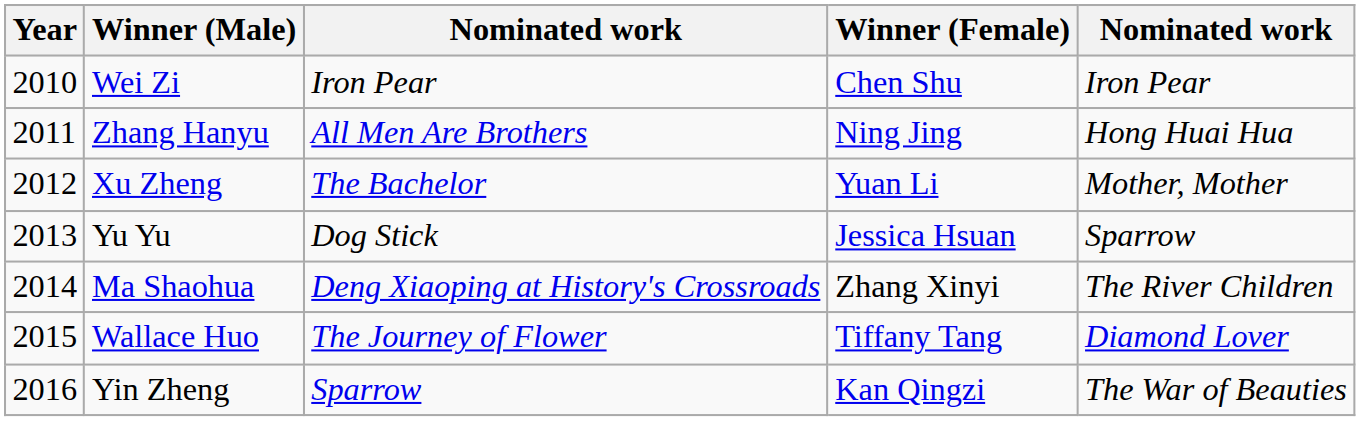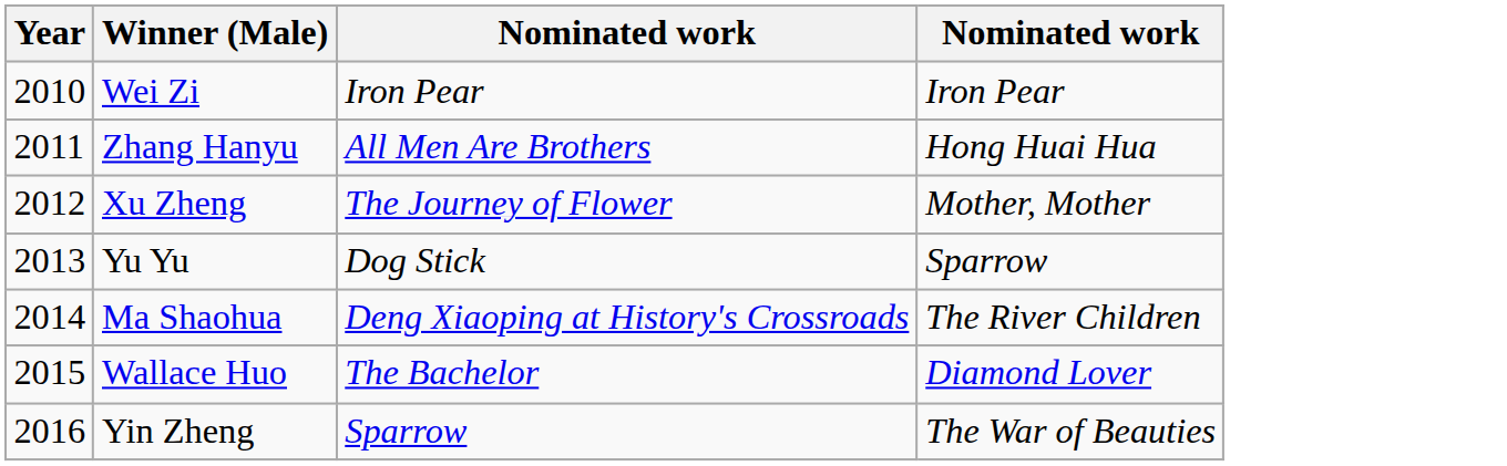 <table class="wikitable">
 <tr>
 <th>Year</th>
 <th>Winner (Male)</th>
 <th>Nominated work</th>
-<th>Winner (Female)</th>
 <th>Nominated work</th>
 </tr>
 <tr>
 <td>2010</td>
 <td><a href='#'>Wei Zi</a></td>
 <td><em>Iron Pear</em></td>
-<td><a href='#'>Chen Shu</a></td>
 <td><em>Iron Pear</em></td>
 </tr>
 <tr>
 <td>2011</td>
 <td><a href='#'>Zhang Hanyu</a></td>
 <td><em><a href='#'>All Men Are Brothers</a></em></td>
-<td><a href='#'>Ning Jing</a></td>
 <td><em>Hong Huai Hua</em></td>
 </tr>
 <tr>
 <td>2012</td>
 <td><a href='#'>Xu Zheng</a></td>
-<td><em><a href='#'>The Bachelor</a></em></td>
-<td><a href='#'>Yuan Li</a></td>
+<td><em><a href='#'>The Journey of Flower</a></em></td>
 <td><em>Mother, Mother</em></td>
 </tr>
 <tr>
 <td>2013</td>
 <td>Yu Yu</td>
 <td><em>Dog Stick</em></td>
-<td><a href='#'>Jessica Hsuan</a></td>
 <td><em>Sparrow</em></td>
 </tr>
 <tr>
 <td>2014</td>
 <td><a href='#'>Ma Shaohua</a></td>
 <td><em><a href='#'>Deng Xiaoping at History's Crossroads</a></em></td>
-<td>Zhang Xinyi</td>
 <td><em>The River Children</em></td>
 </tr>
 <tr>
 <td>2015</td>
 <td><a href='#'>Wallace Huo</a></td>
-<td><em><a href='#'>The Journey of Flower</a></em></td>
-<td><a href='#'>Tiffany Tang</a></td>
+<td><em><a href='#'>The Bachelor</a></em></td>
 <td><em><a href='#'>Diamond Lover</a></em></td>
 </tr>
 <tr>
 <td>2016</td>
 <td>Yin Zheng</td>
 <td><em><a href='#'>Sparrow</a></em></td>
-<td><a href='#'>Kan Qingzi</a></td>
 <td><em>The War of Beauties</em></td>
 </tr>
 </table>
